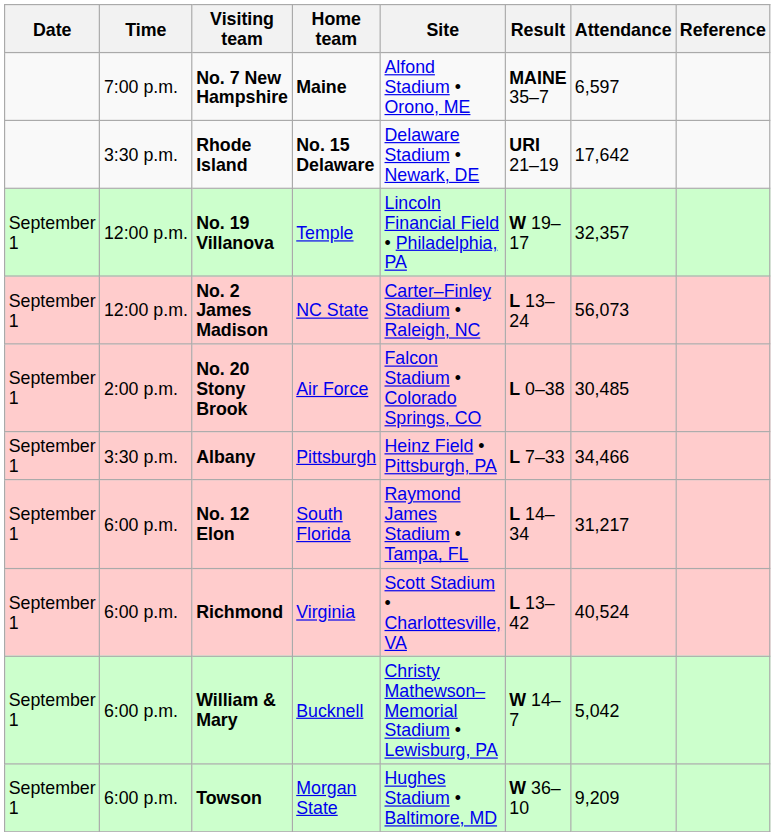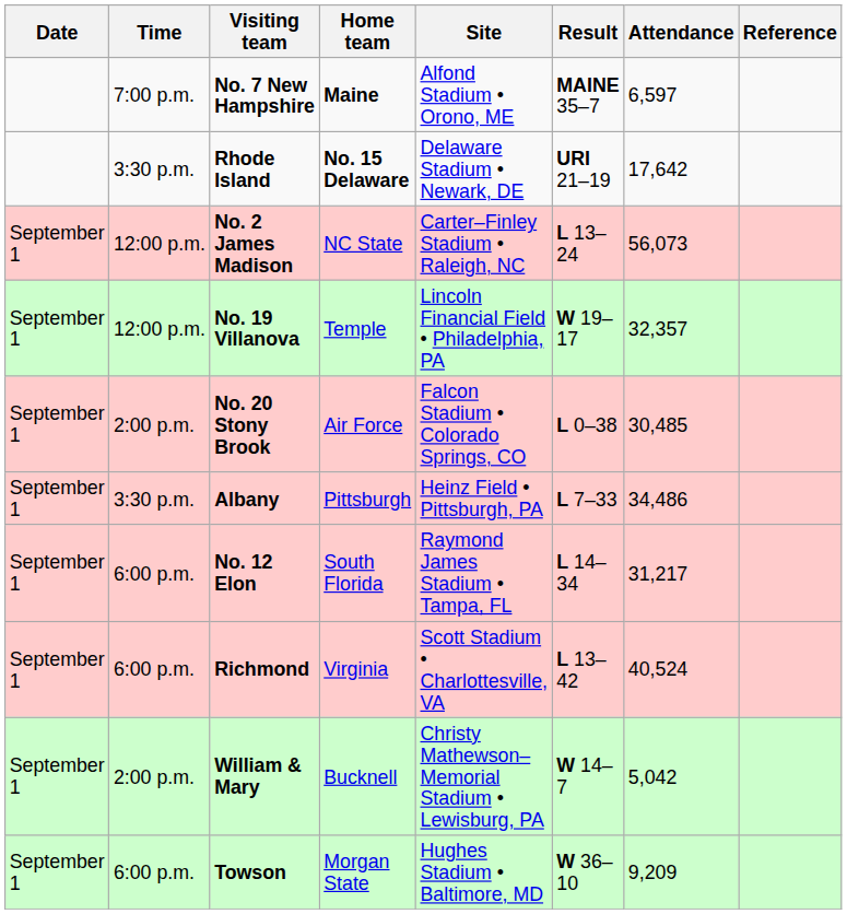 <table class="wikitable" style="font-size:95%;">
 <tr>
 <th>Date</th>
 <th>Time</th>
 <th>Visiting team</th>
 <th>Home team</th>
 <th>Site</th>
 <th>Result</th>
 <th>Attendance</th>
 <th class="unsortable">Reference</th>
 </tr>
 <tr bgcolor=>
 <td></td>
 <td>7:00 p.m.</td>
 <td><strong>No. 7  New Hampshire</strong></td>
 <td><strong>Maine</strong></td>
 <td><a href='#'>Alfond Stadium</a> • <a href='#'>Orono, ME</a></td>
 <td><strong>MAINE</strong> 35–7</td>
 <td>6,597</td>
 <td></td>
 </tr>
 <tr bgcolor=>
 <td></td>
 <td>3:30 p.m.</td>
 <td><strong>Rhode Island</strong></td>
 <td><strong>No. 15  Delaware</strong></td>
 <td><a href='#'>Delaware Stadium</a> • <a href='#'>Newark, DE</a></td>
 <td><strong>URI</strong> 21–19</td>
 <td>17,642</td>
 <td></td>
 </tr>
+<tr bgcolor=#ffcccc>
+<td>September 1</td>
+<td>12:00 p.m.</td>
+<td><strong>No. 2 James Madison</strong></td>
+<td><a href='#'>NC State</a></td>
+<td><a href='#'>Carter–Finley Stadium</a> • <a href='#'>Raleigh, NC</a></td>
+<td><strong>L</strong> 13–24</td>
+<td>56,073</td>
+<td></td>
+</tr>
 <tr bgcolor=#ccffcc>
 <td>September 1</td>
 <td>12:00 p.m.</td>
 <td><strong>No. 19 Villanova</strong></td>
 <td><a href='#'>Temple</a></td>
 <td><a href='#'>Lincoln Financial Field</a> • <a href='#'>Philadelphia, PA</a></td>
 <td><strong>W</strong> 19–17</td>
 <td>32,357</td>
-<td></td>
-</tr>
-<tr bgcolor=#ffcccc>
-<td>September 1</td>
-<td>12:00 p.m.</td>
-<td><strong>No. 2 James Madison</strong></td>
-<td><a href='#'>NC State</a></td>
-<td><a href='#'>Carter–Finley Stadium</a> • <a href='#'>Raleigh, NC</a></td>
-<td><strong>L</strong> 13–24</td>
-<td>56,073</td>
 <td></td>
 </tr>
 <tr bgcolor=#ffcccc>
 <td>September 1</td>
 <td>2:00 p.m.</td>
 <td><strong>No. 20 Stony Brook</strong></td>
 <td><a href='#'>Air Force</a></td>
 <td><a href='#'>Falcon Stadium</a> • <a href='#'>Colorado Springs, CO</a></td>
 <td><strong>L</strong> 0–38</td>
 <td>30,485</td>
 <td></td>
 </tr>
 <tr bgcolor=#ffcccc>
 <td>September 1</td>
 <td>3:30 p.m.</td>
 <td><strong>Albany</strong></td>
 <td><a href='#'>Pittsburgh</a></td>
 <td><a href='#'>Heinz Field</a> • <a href='#'>Pittsburgh, PA</a></td>
 <td><strong>L</strong> 7–33</td>
-<td>34,466</td>
+<td>34,486</td>
 <td></td>
 </tr>
 <tr bgcolor=#ffcccc>
 <td>September 1</td>
 <td>6:00 p.m.</td>
 <td><strong>No. 12 Elon</strong></td>
 <td><a href='#'>South Florida</a></td>
 <td><a href='#'>Raymond James Stadium</a> • <a href='#'>Tampa, FL</a></td>
 <td><strong>L</strong> 14–34</td>
 <td>31,217</td>
 <td></td>
 </tr>
 <tr bgcolor=#ffcccc>
 <td>September 1</td>
 <td>6:00 p.m.</td>
 <td><strong>Richmond</strong></td>
 <td><a href='#'>Virginia</a></td>
 <td><a href='#'>Scott Stadium</a> • <a href='#'>Charlottesville, VA</a></td>
 <td><strong>L</strong> 13–42</td>
 <td>40,524</td>
 <td></td>
 </tr>
 <tr bgcolor=#ccffcc>
 <td>September 1</td>
-<td>6:00 p.m.</td>
+<td>2:00 p.m.</td>
 <td><strong>William & Mary</strong></td>
 <td><a href='#'>Bucknell</a></td>
 <td><a href='#'>Christy Mathewson–Memorial Stadium</a> • <a href='#'>Lewisburg, PA</a></td>
 <td><strong>W</strong> 14–7</td>
 <td>5,042</td>
 <td></td>
 </tr>
 <tr bgcolor=#ccffcc>
 <td>September 1</td>
 <td>6:00 p.m.</td>
 <td><strong>Towson</strong></td>
 <td><a href='#'>Morgan State</a></td>
 <td><a href='#'>Hughes Stadium</a> • <a href='#'>Baltimore, MD</a></td>
 <td><strong>W</strong> 36–10</td>
 <td>9,209</td>
 <td></td>
 </tr>
 </table>
